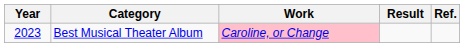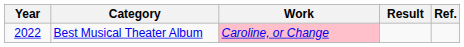 <table class="wikitable">
 <tr>
 <th scope="col" style="width:5em;">Year</th>
 <th scope="col" style="width:26em;">Category</th>
 <th scope="col" style="width:25em;">Work</th>
 <th scope="col" style="width:5em;">Result</th>
 <th>Ref.</th>
 </tr>
 <tr>
-<td style="text-align:center;"><a href='#'>2023</a></td>
+<td style="text-align:center;"><a href='#'>2022</a></td>
 <td><a href='#'>Best Musical Theater Album</a></td>
 <td style="background: pink;"><em><a href='#'>Caroline, or Change</a></em></td>
 <td></td>
 <td></td>
 </tr>
 </table>
